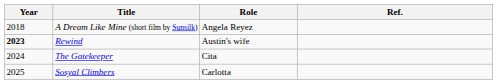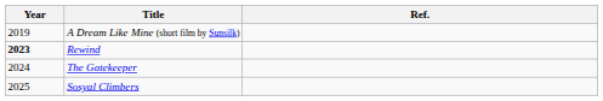 <table class="wikitable" style="font-size:90%">
 <tr>
 <th scope="col" width="10%">Year</th>
 <th scope="col" width="30%">Title</th>
-<th scope="col" width="20%">Role</th>
 <th>Ref.</th>
 </tr>
 <tr>
-<td>2018</td>
+<td>2019</td>
 <td><em>A Dream Like Mine</em> <small>(short film by <a href='#'>Sunsilk</a>)</small></td>
-<td>Angela Reyez</td>
 <td></td>
 </tr>
 <tr>
 <td><strong>2023</strong></td>
 <td><em><a href='#'>Rewind</a></em></td>
-<td>Austin's wife</td>
 <td></td>
 </tr>
 <tr>
 <td>2024</td>
 <td><em><a href='#'>The Gatekeeper</a></em></td>
-<td>Cita</td>
 <td></td>
 </tr>
 <tr>
 <td>2025</td>
 <td><em><a href='#'>Sosyal Climbers</a></em></td>
-<td>Carlotta</td>
 <td></td>
 </tr>
 </table>
